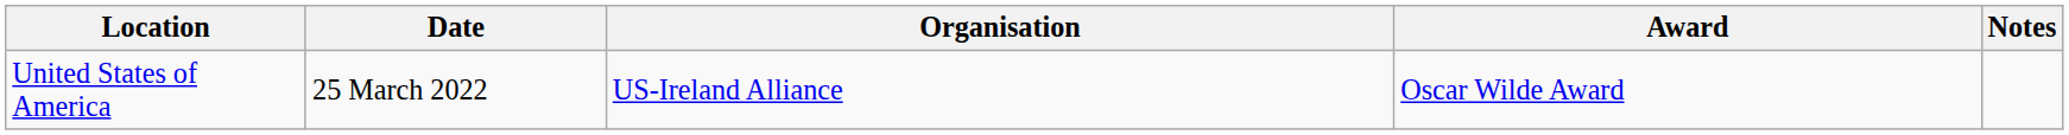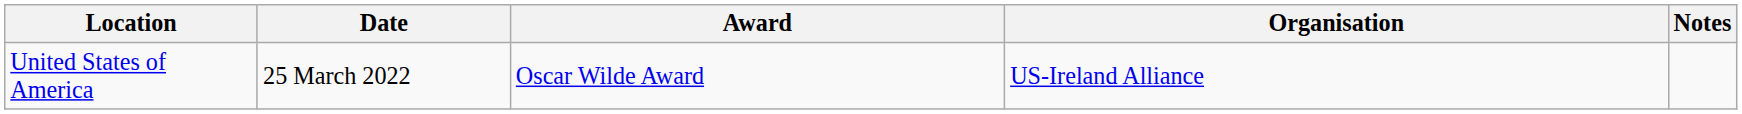 <table class=wikitable>
 <tr>
 <th scope="col" style="width:10em;">Location</th>
 <th scope="col" style="width:10em;">Date</th>
+<th scope="col" style="width:20em;">Award</th>
 <th scope="col" style="width:27em;">Organisation</th>
-<th scope="col" style="width:20em;">Award</th>
 <th>Notes</th>
 </tr>
 <tr>
 <td><a href='#'>United States of America</a></td>
 <td>25 March 2022</td>
+<td><a href='#'>Oscar Wilde Award</a></td>
 <td><a href='#'>US-Ireland Alliance</a></td>
-<td><a href='#'>Oscar Wilde Award</a></td>
 <td></td>
 </tr>
 </table>
